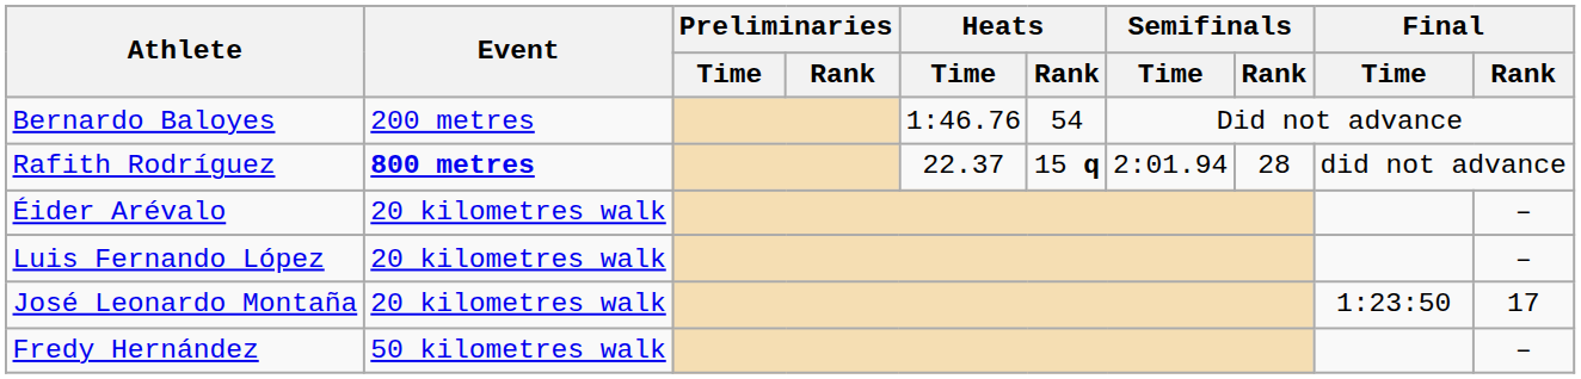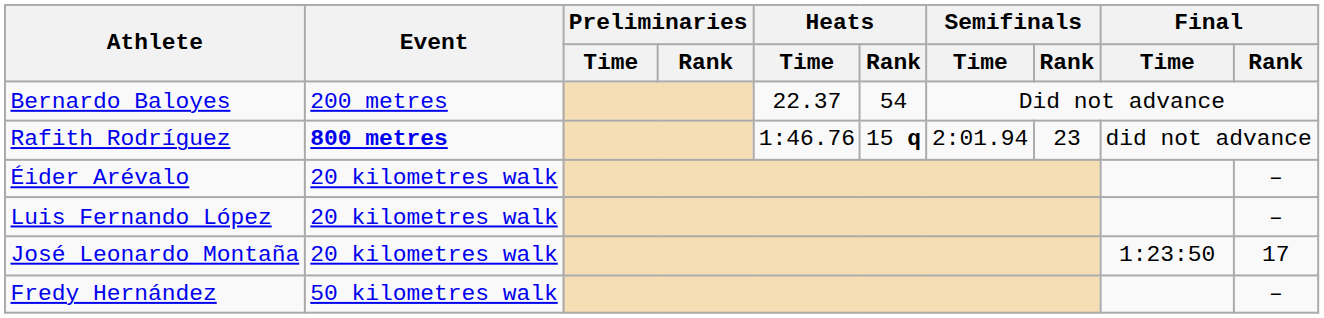 <table class=wikitable style="font-size:90%;">
 <tr>
 <th rowspan="2">Athlete</th>
 <th rowspan="2">Event</th>
 <th colspan="2">Preliminaries</th>
 <th colspan="2">Heats</th>
 <th colspan="2">Semifinals</th>
 <th colspan="2">Final</th>
 </tr>
 <tr>
 <th>Time</th>
 <th>Rank</th>
 <th>Time</th>
 <th>Rank</th>
 <th>Time</th>
 <th>Rank</th>
 <th>Time</th>
 <th>Rank</th>
 </tr>
 <tr style="border-top: single;">
 <td><a href='#'>Bernardo Baloyes</a></td>
 <td><a href='#'>200 metres</a></td>
 <td colspan= 2 bgcolor="wheat"></td>
-<td align=center>1:46.76</td>
+<td align=center>22.37</td>
 <td align=center>54</td>
 <td align=center colspan = 4>Did not advance</td>
 </tr>
 <tr style="border-top: single;">
 <td><a href='#'>Rafith Rodríguez</a></td>
 <td><strong><a href='#'>800 metres</a></strong></td>
 <td colspan= 2 bgcolor="wheat"></td>
-<td align=center>22.37</td>
+<td align=center>1:46.76</td>
 <td align=center>15 <strong>q</strong></td>
 <td align=center>2:01.94</td>
-<td align=center>28</td>
+<td align=center>23</td>
 <td align=center colspan=2>did not advance</td>
 </tr>
 <tr style="border-top: single;">
 <td><a href='#'>Éider Arévalo</a></td>
 <td><a href='#'>20 kilometres walk</a></td>
 <td colspan= 6 bgcolor="wheat"></td>
 <td align=center><strong></strong></td>
 <td align=center>–</td>
 </tr>
 <tr style="border-top: single;">
 <td><a href='#'>Luis Fernando López</a></td>
 <td><a href='#'>20 kilometres walk</a></td>
 <td colspan= 6 bgcolor="wheat"></td>
 <td align=center><strong></strong></td>
 <td align=center>–</td>
 </tr>
 <tr style="border-top: single;">
 <td><a href='#'>José Leonardo Montaña</a></td>
 <td><a href='#'>20 kilometres walk</a></td>
 <td colspan= 6 bgcolor="wheat"></td>
 <td align=center>1:23:50</td>
 <td align=center>17</td>
 </tr>
 <tr style="border-top: single;">
 <td><a href='#'>Fredy Hernández</a></td>
 <td><a href='#'>50 kilometres walk</a></td>
 <td colspan= 6 bgcolor="wheat"></td>
 <td align=center><strong></strong></td>
 <td align=center>–</td>
 </tr>
 </table>
